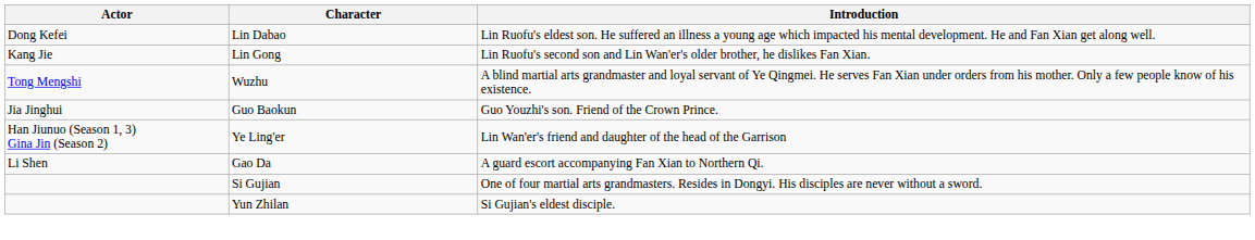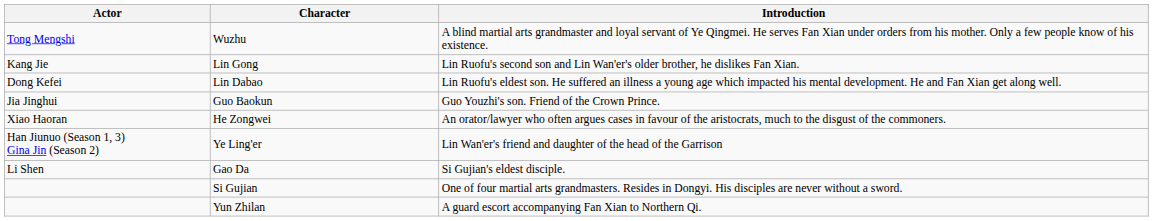 <table class="wikitable">
 <tr>
 <th style="width:18%">Actor</th>
 <th style="width:20%">Character</th>
 <th>Introduction</th>
 </tr>
 <tr>
-<td>Dong Kefei</td>
-<td>Lin Dabao</td>
-<td>Lin Ruofu's eldest son. He suffered an illness a young age which impacted his mental development. He and Fan Xian get along well.</td>
+<td><a href='#'>Tong Mengshi</a></td>
+<td>Wuzhu</td>
+<td>A blind martial arts grandmaster and loyal servant of Ye Qingmei. He serves Fan Xian under orders from his mother. Only a few people know of his existence.</td>
 </tr>
 <tr>
 <td>Kang Jie</td>
 <td>Lin Gong</td>
 <td>Lin Ruofu's second son and Lin Wan'er's older brother, he dislikes Fan Xian.</td>
 </tr>
 <tr>
-<td><a href='#'>Tong Mengshi</a></td>
-<td>Wuzhu</td>
-<td>A blind martial arts grandmaster and loyal servant of Ye Qingmei. He serves Fan Xian under orders from his mother. Only a few people know of his existence.</td>
+<td>Dong Kefei</td>
+<td>Lin Dabao</td>
+<td>Lin Ruofu's eldest son. He suffered an illness a young age which impacted his mental development. He and Fan Xian get along well.</td>
 </tr>
 <tr>
 <td>Jia Jinghui</td>
 <td>Guo Baokun</td>
 <td>Guo Youzhi's son. Friend of the Crown Prince.</td>
+</tr>
+<tr>
+<td>Xiao Haoran</td>
+<td>He Zongwei</td>
+<td>An orator/lawyer who often argues cases in favour of the aristocrats, much to the disgust of the commoners.</td>
 </tr>
 <tr>
 <td>Han Jiunuo (Season 1, 3)<br><a href='#'>Gina Jin</a> (Season 2)</td>
 <td>Ye Ling'er</td>
 <td>Lin Wan'er's friend and daughter of the head of the Garrison</td>
 </tr>
 <tr>
 <td>Li Shen</td>
 <td>Gao Da</td>
-<td>A guard escort accompanying Fan Xian to Northern Qi.</td>
+<td>Si Gujian's eldest disciple.</td>
 </tr>
 <tr>
 <td></td>
 <td>Si Gujian</td>
 <td>One of four martial arts grandmasters. Resides in Dongyi. His disciples are never without a sword.</td>
 </tr>
 <tr>
 <td></td>
 <td>Yun Zhilan</td>
-<td>Si Gujian's eldest disciple.</td>
+<td>A guard escort accompanying Fan Xian to Northern Qi.</td>
 </tr>
 </table>
